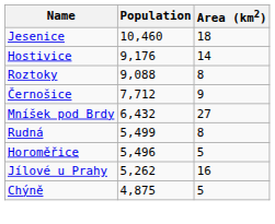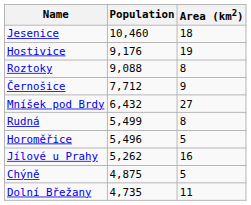 <table class="wikitable sortable">
 <tr>
 <th>Name</th>
 <th>Population</th>
 <th>Area (km<sup>2</sup>)</th>
 </tr>
 <tr>
 <td><a href='#'>Jesenice</a></td>
 <td>10,460</td>
 <td>18</td>
 </tr>
 <tr>
 <td><a href='#'>Hostivice</a></td>
 <td>9,176</td>
-<td>14</td>
+<td>19</td>
 </tr>
 <tr>
 <td><a href='#'>Roztoky</a></td>
 <td>9,088</td>
 <td>8</td>
 </tr>
 <tr>
 <td><a href='#'>Černošice</a></td>
 <td>7,712</td>
 <td>9</td>
 </tr>
 <tr>
 <td><a href='#'>Mníšek pod Brdy</a></td>
 <td>6,432</td>
 <td>27</td>
 </tr>
 <tr>
 <td><a href='#'>Rudná</a></td>
 <td>5,499</td>
 <td>8</td>
 </tr>
 <tr>
 <td><a href='#'>Horoměřice</a></td>
 <td>5,496</td>
 <td>5</td>
 </tr>
 <tr>
 <td><a href='#'>Jílové u Prahy</a></td>
 <td>5,262</td>
 <td>16</td>
 </tr>
 <tr>
 <td><a href='#'>Chýně</a></td>
 <td>4,875</td>
 <td>5</td>
 </tr>
+<tr>
+<td><a href='#'>Dolní Břežany</a></td>
+<td>4,735</td>
+<td>11</td>
+</tr>
 </table>
